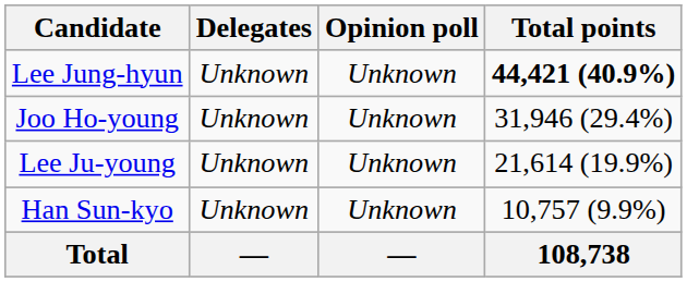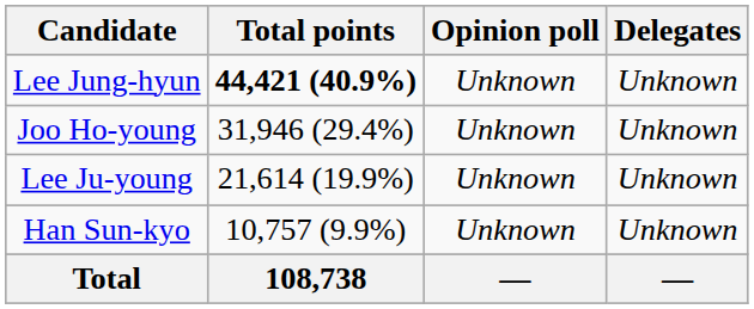 <table class="wikitable" style="text-align:center;">
 <tr>
 <th>Candidate</th>
+<th>Total points</th>
+<th>Opinion poll</th>
 <th>Delegates</th>
-<th>Opinion poll</th>
-<th>Total points</th>
 </tr>
 <tr>
 <td><a href='#'>Lee Jung-hyun</a></td>
+<td><strong>44,421 (40.9%)</strong></td>
 <td><em>Unknown</em></td>
 <td><em>Unknown</em></td>
-<td><strong>44,421 (40.9%)</strong></td>
 </tr>
 <tr>
 <td><a href='#'>Joo Ho-young</a></td>
+<td>31,946 (29.4%)</td>
 <td><em>Unknown</em></td>
 <td><em>Unknown</em></td>
-<td>31,946 (29.4%)</td>
 </tr>
 <tr>
 <td><a href='#'>Lee Ju-young</a></td>
+<td>21,614 (19.9%)</td>
 <td><em>Unknown</em></td>
 <td><em>Unknown</em></td>
-<td>21,614 (19.9%)</td>
 </tr>
 <tr>
 <td><a href='#'>Han Sun-kyo</a></td>
+<td>10,757 (9.9%)</td>
 <td><em>Unknown</em></td>
 <td><em>Unknown</em></td>
-<td>10,757 (9.9%)</td>
 </tr>
 <tr>
 <th>Total</th>
+<th>108,738</th>
 <th>—</th>
 <th>—</th>
-<th>108,738</th>
 </tr>
 </table>
